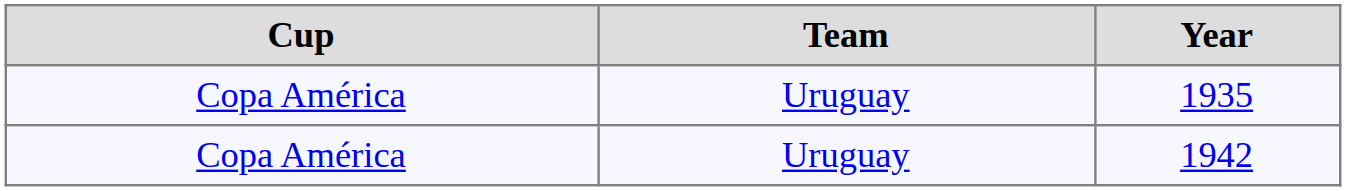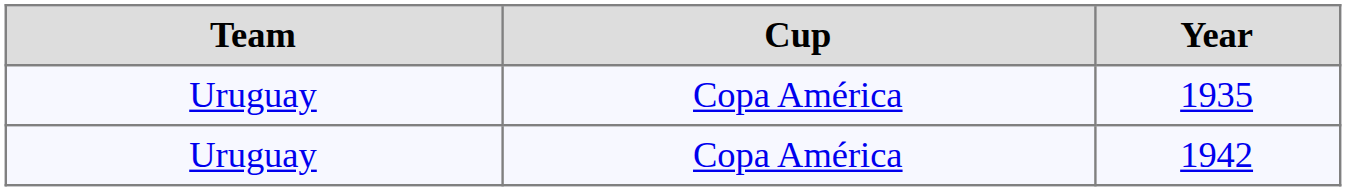 <table align="center" bgcolor="#f7f8ff" cellpadding="3" cellspacing="0" border="1" style="font-size: 95%; border: gray solid 1px; border-collapse: collapse;">
 <tr align=center bgcolor=#DDDDDD style="color:black;">
+<th width="200">Team</th>
 <th width="240">Cup</th>
-<th width="200">Team</th>
 <th width="95">Year</th>
 </tr>
 <tr align=center>
+<td><a href='#'>Uruguay</a></td>
 <td><a href='#'>Copa América</a></td>
-<td><a href='#'>Uruguay</a></td>
 <td><a href='#'>1935</a></td>
 </tr>
 <tr align=center>
+<td><a href='#'>Uruguay</a></td>
 <td><a href='#'>Copa América</a></td>
-<td><a href='#'>Uruguay</a></td>
 <td><a href='#'>1942</a></td>
 </tr>
 </table>
